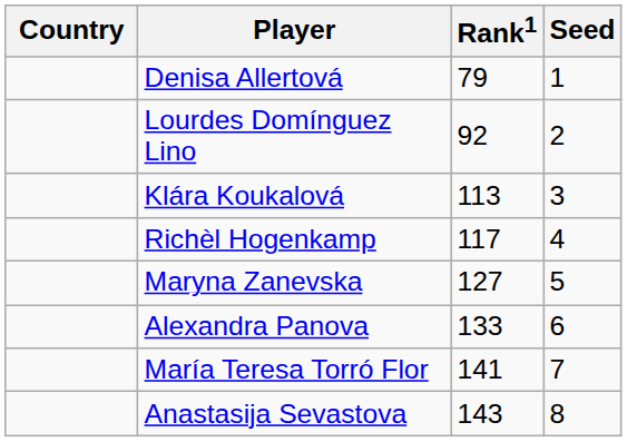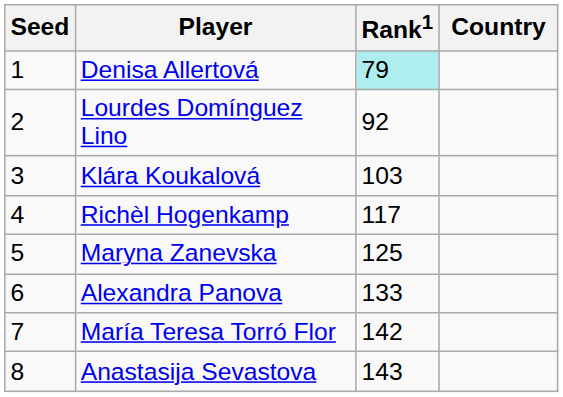 <table class="sortable wikitable">
 <tr>
-<th width="70">Country</th>
+<th>Seed</th>
 <th width="175">Player</th>
 <th>Rank<sup>1</sup></th>
-<th>Seed</th>
+<th width="70">Country</th>
 </tr>
 <tr>
+<td>1</td>
+<td><a href='#'>Denisa Allertová</a></td>
+<td style="background: paleturquoise;">79</td>
 <td></td>
-<td><a href='#'>Denisa Allertová</a></td>
-<td>79</td>
-<td>1</td>
 </tr>
 <tr>
-<td></td>
+<td>2</td>
 <td><a href='#'>Lourdes Domínguez Lino</a></td>
 <td>92</td>
-<td>2</td>
+<td></td>
 </tr>
 <tr>
+<td>3</td>
+<td><a href='#'>Klára Koukalová</a></td>
+<td>103</td>
 <td></td>
-<td><a href='#'>Klára Koukalová</a></td>
-<td>113</td>
-<td>3</td>
 </tr>
 <tr>
-<td></td>
+<td>4</td>
 <td><a href='#'>Richèl Hogenkamp</a></td>
 <td>117</td>
-<td>4</td>
+<td></td>
 </tr>
 <tr>
+<td>5</td>
+<td><a href='#'>Maryna Zanevska</a></td>
+<td>125</td>
 <td></td>
-<td><a href='#'>Maryna Zanevska</a></td>
-<td>127</td>
-<td>5</td>
 </tr>
 <tr>
-<td></td>
+<td>6</td>
 <td><a href='#'>Alexandra Panova</a></td>
 <td>133</td>
-<td>6</td>
+<td></td>
 </tr>
 <tr>
+<td>7</td>
+<td><a href='#'>María Teresa Torró Flor</a></td>
+<td>142</td>
 <td></td>
-<td><a href='#'>María Teresa Torró Flor</a></td>
-<td>141</td>
-<td>7</td>
 </tr>
 <tr>
-<td></td>
+<td>8</td>
 <td><a href='#'>Anastasija Sevastova</a></td>
 <td>143</td>
-<td>8</td>
+<td></td>
 </tr>
 </table>
